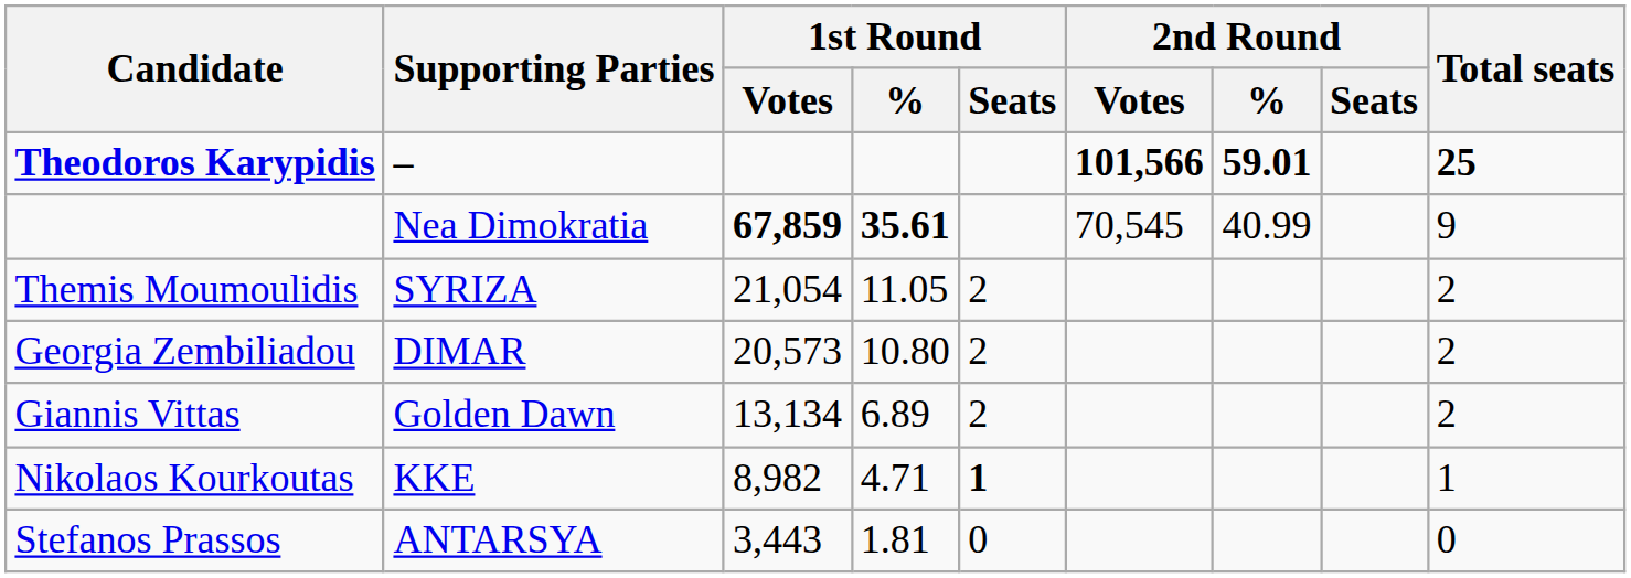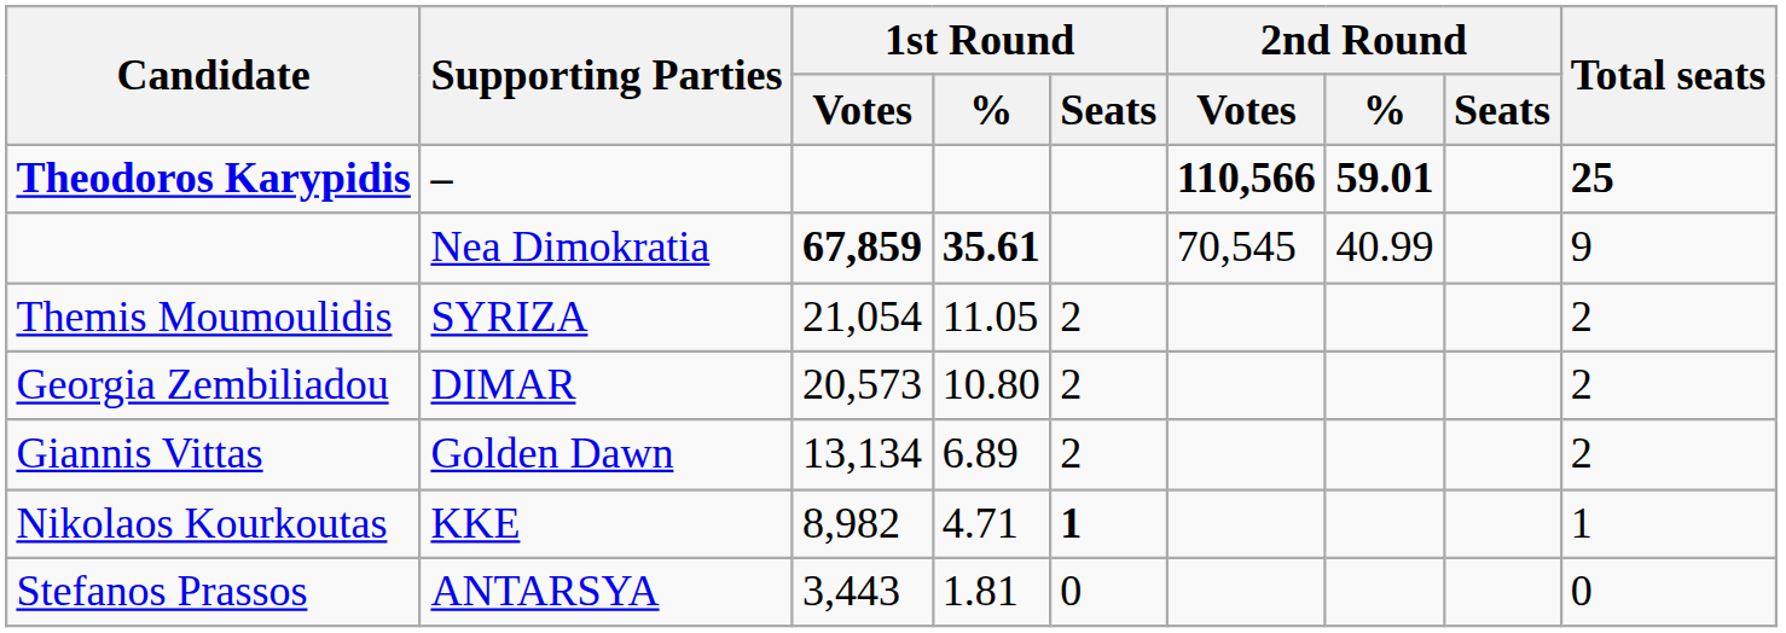 <table class=wikitable>
 <tr>
 <th rowspan=2>Candidate</th>
 <th rowspan=2>Supporting Parties</th>
 <th colspan=3>1st Round</th>
 <th colspan=3>2nd Round</th>
 <th rowspan=2>Total seats</th>
 </tr>
 <tr>
 <th>Votes</th>
 <th>%</th>
 <th>Seats</th>
 <th>Votes</th>
 <th>%</th>
 <th>Seats</th>
 </tr>
 <tr style="font-weight: bold">
 <td><a href='#'>Theodoros Karypidis</a></td>
 <td>–</td>
 <td></td>
 <td></td>
 <td></td>
-<td>101,566</td>
+<td>110,566</td>
 <td>59.01</td>
 <td></td>
 <td>25</td>
 </tr>
 <tr>
 <td></td>
 <td><a href='#'>Nea Dimokratia</a></td>
 <td><strong>67,859</strong></td>
 <td><strong>35.61</strong></td>
 <td><strong> </strong></td>
 <td>70,545</td>
 <td>40.99</td>
 <td></td>
 <td>9</td>
 </tr>
 <tr>
 <td><a href='#'>Themis Moumoulidis</a></td>
 <td><a href='#'>SYRIZA</a></td>
 <td>21,054</td>
 <td>11.05</td>
 <td>2</td>
 <td></td>
 <td></td>
 <td></td>
 <td>2</td>
 </tr>
 <tr>
 <td><a href='#'>Georgia Zembiliadou</a></td>
 <td><a href='#'>DIMAR</a></td>
 <td>20,573</td>
 <td>10.80</td>
 <td>2</td>
 <td></td>
 <td></td>
 <td></td>
 <td>2</td>
 </tr>
 <tr>
 <td><a href='#'>Giannis Vittas</a></td>
 <td><a href='#'>Golden Dawn</a></td>
 <td>13,134</td>
 <td>6.89</td>
 <td>2</td>
 <td></td>
 <td></td>
 <td></td>
 <td>2</td>
 </tr>
 <tr>
 <td><a href='#'>Nikolaos Kourkoutas</a></td>
 <td><a href='#'>KKE</a></td>
 <td>8,982</td>
 <td>4.71</td>
 <td><strong>1</strong></td>
 <td></td>
 <td></td>
 <td></td>
 <td>1</td>
 </tr>
 <tr>
 <td><a href='#'>Stefanos Prassos</a></td>
 <td><a href='#'>ANTARSYA</a></td>
 <td>3,443</td>
 <td>1.81</td>
 <td>0</td>
 <td></td>
 <td></td>
 <td></td>
 <td>0</td>
 </tr>
 </table>
